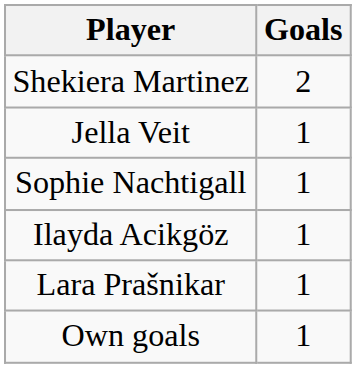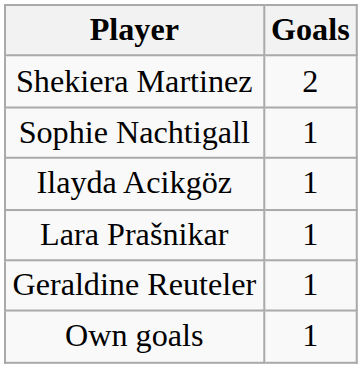 <table class="wikitable" style="text-align:center;">
 <tr>
 <th>Player</th>
 <th>Goals</th>
 </tr>
 <tr>
 <td>Shekiera Martinez</td>
 <td>2</td>
-</tr>
-<tr>
-<td>Jella Veit</td>
-<td>1</td>
 </tr>
 <tr>
 <td>Sophie Nachtigall</td>
 <td>1</td>
 </tr>
 <tr>
 <td>Ilayda Acikgöz</td>
 <td>1</td>
 </tr>
 <tr>
 <td>Lara Prašnikar</td>
 <td>1</td>
 </tr>
 <tr>
+<td>Geraldine Reuteler</td>
+<td>1</td>
+</tr>
+<tr>
 <td>Own goals</td>
 <td>1</td>
 </tr>
 </table>
